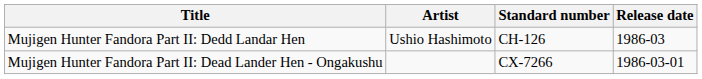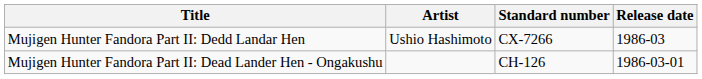 <table class="wikitable">
 <tr>
 <th>Title</th>
 <th>Artist</th>
 <th>Standard number</th>
 <th>Release date</th>
 </tr>
 <tr>
 <td>Mujigen Hunter Fandora Part II: Dedd Landar Hen</td>
 <td>Ushio Hashimoto</td>
-<td>CH-126</td>
+<td>CX-7266</td>
 <td>1986-03</td>
 </tr>
 <tr>
 <td>Mujigen Hunter Fandora Part II: Dead Lander Hen - Ongakushu</td>
 <td></td>
-<td>CX-7266</td>
+<td>CH-126</td>
 <td>1986-03-01</td>
 </tr>
 </table>
